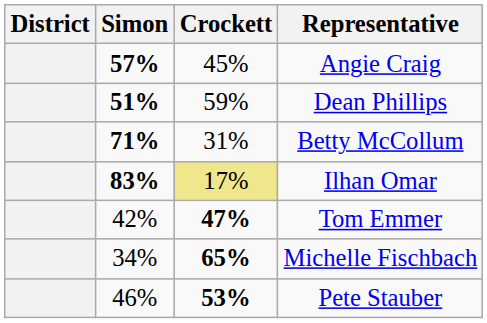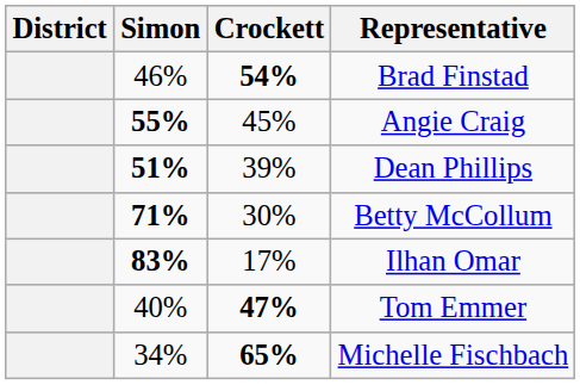 <table class="wikitable sortable">
 <tr>
 <th>District</th>
 <th>Simon</th>
 <th>Crockett</th>
 <th>Representative</th>
 </tr>
 <tr align=center>
 <th></th>
-<td><strong>57%</strong></td>
+<td>46%</td>
+<td><strong>54%</strong></td>
+<td><a href='#'>Brad Finstad</a></td>
+</tr>
+<tr align=center>
+<th></th>
+<td><strong>55%</strong></td>
 <td>45%</td>
 <td><a href='#'>Angie Craig</a></td>
 </tr>
 <tr align=center>
 <th></th>
 <td><strong>51%</strong></td>
-<td>59%</td>
+<td>39%</td>
 <td><a href='#'>Dean Phillips</a></td>
 </tr>
 <tr align=center>
 <th></th>
 <td><strong>71%</strong></td>
-<td>31%</td>
+<td>30%</td>
 <td><a href='#'>Betty McCollum</a></td>
 </tr>
 <tr align=center>
 <th></th>
 <td><strong>83%</strong></td>
-<td style="background: khaki;">17%</td>
+<td>17%</td>
 <td><a href='#'>Ilhan Omar</a></td>
 </tr>
 <tr align=center>
 <th></th>
-<td>42%</td>
+<td>40%</td>
 <td><strong>47%</strong></td>
 <td><a href='#'>Tom Emmer</a></td>
 </tr>
 <tr align=center>
 <th></th>
 <td>34%</td>
 <td><strong>65%</strong></td>
 <td><a href='#'>Michelle Fischbach</a></td>
 </tr>
-<tr align=center>
-<th></th>
-<td>46%</td>
-<td><strong>53%</strong></td>
-<td><a href='#'>Pete Stauber</a></td>
-</tr>
 </table>
